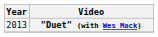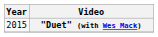 <table class="wikitable plainrowheaders">
 <tr>
 <th>Year</th>
 <th style="width:14em;">Video</th>
 </tr>
 <tr>
-<td>2013</td>
+<td>2015</td>
 <th scope="row">"Duet" <small>(with <a href='#'>Wes Mack</a>)</small></th>
 </tr>
 <tr>
 </tr>
 </table>
